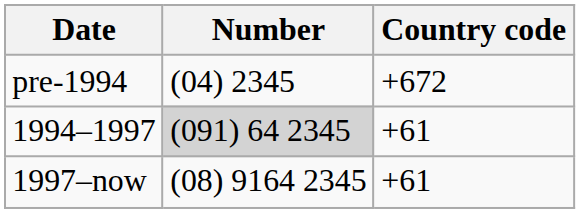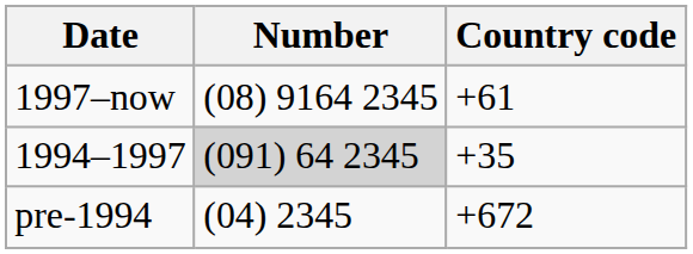 <table class="wikitable" border=1>
 <tr>
 <th>Date</th>
 <th>Number</th>
 <th>Country code</th>
 </tr>
 <tr>
+<td>1997–now</td>
+<td>(08) 9164 2345</td>
+<td>+61</td>
+</tr>
+<tr>
+<td>1994–1997</td>
+<td style="background: lightgrey;">(091) 64 2345</td>
+<td>+35</td>
+</tr>
+<tr>
 <td>pre-1994</td>
 <td>(04) 2345</td>
 <td>+672</td>
 </tr>
-<tr>
-<td>1994–1997</td>
-<td style="background: lightgrey;">(091) 64 2345</td>
-<td>+61</td>
-</tr>
-<tr>
-<td>1997–now</td>
-<td>(08) 9164 2345</td>
-<td>+61</td>
-</tr>
 </table>
